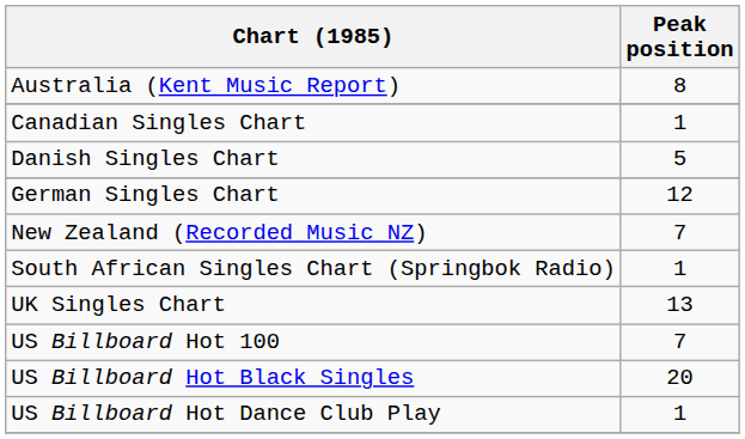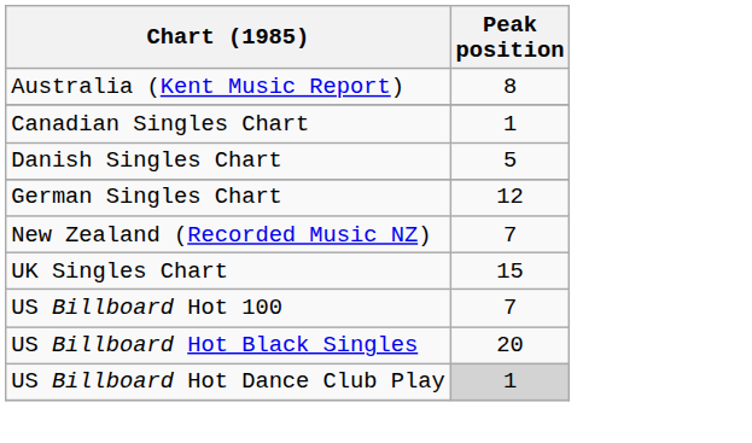 <table class="wikitable sortable">
 <tr>
 <th>Chart (1985)</th>
 <th>Peak<br>position</th>
 </tr>
 <tr>
 <td>Australia (<a href='#'>Kent Music Report</a>)</td>
 <td align="center">8</td>
 </tr>
 <tr>
 </tr>
 <tr>
 <td>Canadian Singles Chart</td>
 <td align="center">1</td>
 </tr>
 <tr>
 <td>Danish Singles Chart</td>
 <td align="center">5</td>
 </tr>
 <tr>
 </tr>
 <tr>
 <td>German Singles Chart</td>
 <td align="center">12</td>
 </tr>
 <tr>
 <td>New Zealand (<a href='#'>Recorded Music NZ</a>)</td>
 <td align="center">7</td>
 </tr>
 <tr>
-<td>South African Singles Chart (Springbok Radio)</td>
-<td align="center">1</td>
-</tr>
-<tr>
 <td>UK Singles Chart</td>
-<td align="center">13</td>
+<td align="center">15</td>
 </tr>
 <tr>
 <td>US <em>Billboard</em> Hot 100</td>
 <td align="center">7</td>
 </tr>
 <tr>
 <td>US <em>Billboard</em> <a href='#'>Hot Black Singles</a></td>
 <td align="center">20</td>
 </tr>
 <tr>
 <td>US <em>Billboard</em> Hot Dance Club Play</td>
-<td align="center">1</td>
+<td align="center" style="background: lightgrey;">1</td>
 </tr>
 <tr>
 </tr>
 </table>
